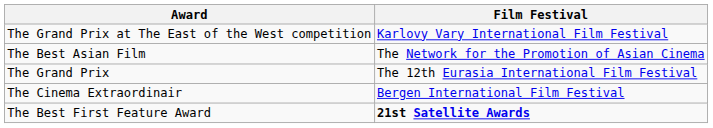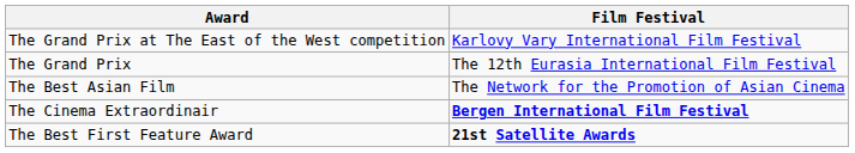 <table class="wikitable">
 <tr>
 <th>Award</th>
 <th>Film Festival</th>
 </tr>
 <tr>
 <td>The Grand Prix at The East of the West competition</td>
 <td><a href='#'>Karlovy Vary International Film Festival</a></td>
 </tr>
 <tr>
+<td>The Grand Prix</td>
+<td>The 12th <a href='#'>Eurasia International Film Festival</a></td>
+</tr>
+<tr>
 <td>The Best Asian Film</td>
 <td>The <a href='#'>Network for the Promotion of Asian Cinema</a></td>
 </tr>
 <tr>
-<td>The Grand Prix</td>
-<td>The 12th <a href='#'>Eurasia International Film Festival</a></td>
-</tr>
-<tr>
 <td>The Cinema Extraordinair</td>
-<td><a href='#'>Bergen International Film Festival</a></td>
+<td><strong><a href='#'>Bergen International Film Festival</a></strong></td>
 </tr>
 <tr>
 <td>The Best First Feature Award</td>
 <td><strong>21st <a href='#'>Satellite Awards</a></strong></td>
 </tr>
 </table>
